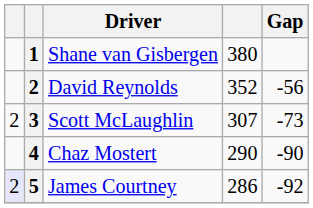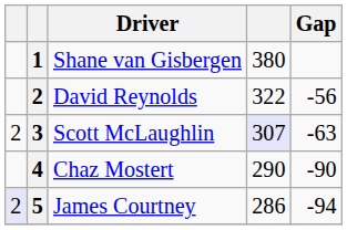 <table class="wikitable" style="font-size: 95%;">
 <tr>
 <th></th>
 <th></th>
 <th>Driver</th>
 <th></th>
 <th>Gap</th>
 </tr>
 <tr>
 <td align="left"></td>
 <th>1</th>
 <td> <a href='#'>Shane van Gisbergen</a></td>
 <td align="right">380</td>
 <td align="right"></td>
 </tr>
 <tr>
 <td align="left"></td>
 <th>2</th>
 <td> <a href='#'>David Reynolds</a></td>
-<td align="right">352</td>
+<td align="right">322</td>
 <td align="right">-56</td>
 </tr>
 <tr>
 <td align="left"> 2</td>
 <th>3</th>
 <td> <a href='#'>Scott McLaughlin</a></td>
-<td align="right">307</td>
-<td align="right">-73</td>
+<td align="right" style="background: lavender;">307</td>
+<td align="right">-63</td>
 </tr>
 <tr>
 <td align="left"></td>
 <th>4</th>
 <td> <a href='#'>Chaz Mostert</a></td>
 <td align="right">290</td>
 <td align="right">-90</td>
 </tr>
 <tr>
 <td align="left" style="background: lavender;"> 2</td>
 <th>5</th>
 <td> <a href='#'>James Courtney</a></td>
 <td align="right">286</td>
-<td align="right">-92</td>
+<td align="right">-94</td>
 </tr>
 <tr>
 </tr>
 </table>
